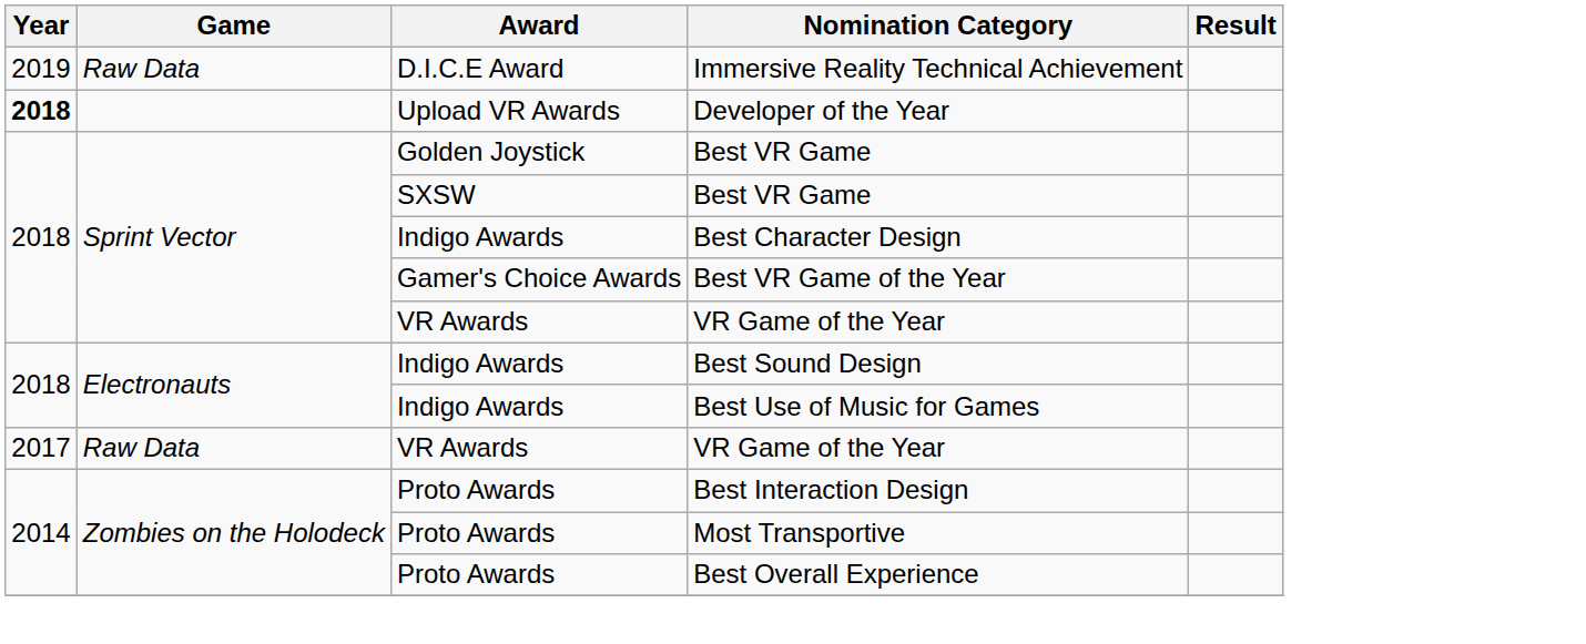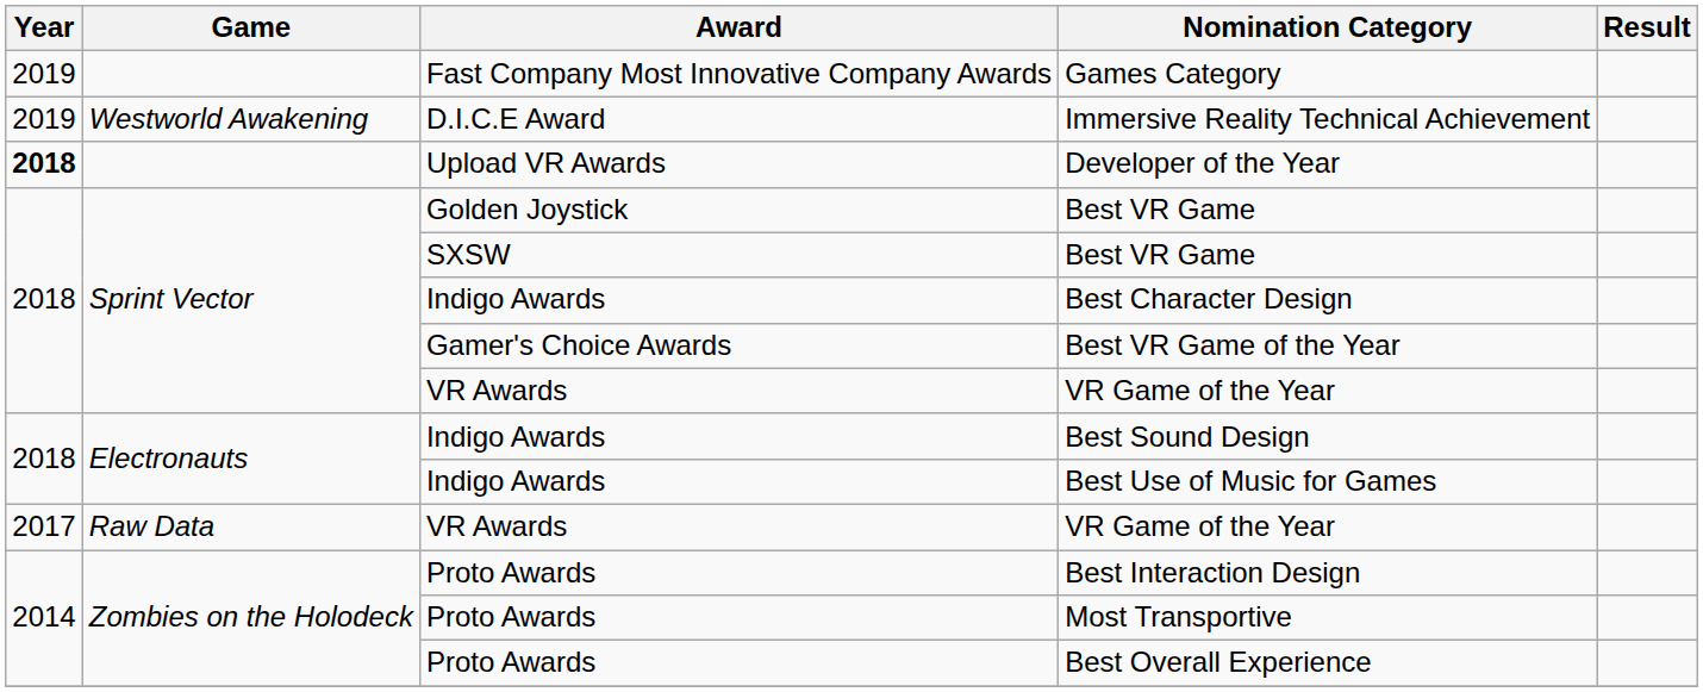 <table class="wikitable sortable">
 <tr>
 <th>Year</th>
 <th>Game</th>
 <th>Award</th>
 <th>Nomination Category</th>
 <th>Result</th>
 </tr>
 <tr>
 <td>2019</td>
-<td><em>Raw Data</em></td>
+<td></td>
+<td>Fast Company Most Innovative Company Awards</td>
+<td>Games Category</td>
+<td></td>
+</tr>
+<tr>
+<td>2019</td>
+<td><em>Westworld Awakening</em></td>
 <td>D.I.C.E Award</td>
 <td>Immersive Reality Technical Achievement</td>
 <td></td>
 </tr>
 <tr>
 <td><strong>2018</strong></td>
 <td></td>
 <td>Upload VR Awards</td>
 <td>Developer of the Year</td>
 <td></td>
 </tr>
 <tr>
 <td rowspan="5">2018</td>
 <td rowspan="5"><em>Sprint Vector</em></td>
 <td>Golden Joystick</td>
 <td>Best VR Game</td>
 <td></td>
 </tr>
 <tr>
 <td>SXSW</td>
 <td>Best VR Game</td>
 <td></td>
 </tr>
 <tr>
 <td>Indigo Awards</td>
 <td>Best Character Design</td>
 <td></td>
 </tr>
 <tr>
 <td>Gamer's Choice Awards</td>
 <td>Best VR Game of the Year</td>
 <td></td>
 </tr>
 <tr>
 <td>VR Awards</td>
 <td>VR Game of the Year</td>
 <td></td>
 </tr>
 <tr>
 <td rowspan="2">2018</td>
 <td rowspan="2"><em>Electronauts</em></td>
 <td>Indigo Awards</td>
 <td>Best Sound Design</td>
 <td></td>
 </tr>
 <tr>
 <td>Indigo Awards</td>
 <td>Best Use of Music for Games</td>
 <td></td>
 </tr>
 <tr>
 <td>2017</td>
 <td><em>Raw Data</em></td>
 <td>VR Awards</td>
 <td>VR Game of the Year</td>
 <td></td>
 </tr>
 <tr>
 <td rowspan="3">2014</td>
 <td rowspan="3"><em>Zombies on the Holodeck</em></td>
 <td>Proto Awards</td>
 <td>Best Interaction Design</td>
 <td></td>
 </tr>
 <tr>
 <td>Proto Awards</td>
 <td>Most Transportive</td>
 <td></td>
 </tr>
 <tr>
 <td>Proto Awards</td>
 <td>Best Overall Experience</td>
 <td></td>
 </tr>
 <tr>
 </tr>
 </table>
